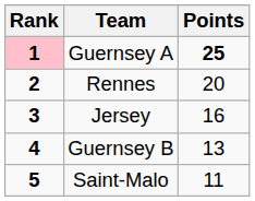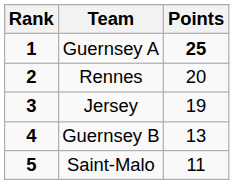 <table class="wikitable">
 <tr style="background:silver"!>
 <th>Rank</th>
 <th>Team</th>
 <th>Points</th>
 </tr>
 <tr align="center">
-<td style="background: pink;"><strong>1</strong></td>
+<td><strong>1</strong></td>
 <td>Guernsey A</td>
 <td><strong>25</strong></td>
 </tr>
 <tr align="center">
 <td><strong>2</strong></td>
 <td>Rennes</td>
 <td>20</td>
 </tr>
 <tr align="center">
 <td><strong>3</strong></td>
 <td>Jersey</td>
-<td>16</td>
+<td>19</td>
 </tr>
 <tr align="center">
 <td><strong>4</strong></td>
 <td>Guernsey B</td>
 <td>13</td>
 </tr>
 <tr align="center">
 <td><strong>5</strong></td>
 <td>Saint-Malo</td>
 <td>11</td>
 </tr>
 </table>
